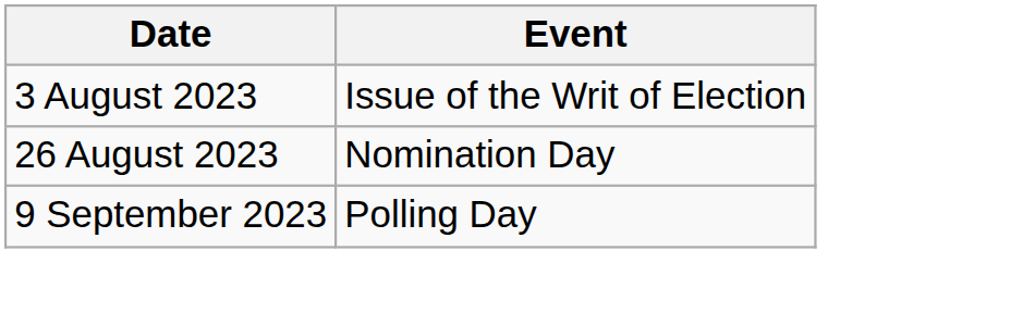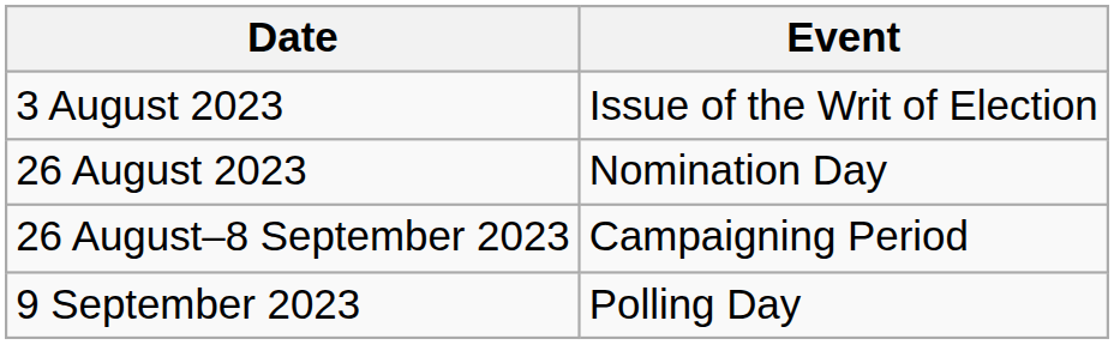 <table class="wikitable">
 <tr>
 <th>Date</th>
 <th>Event</th>
 </tr>
 <tr>
 <td>3 August 2023</td>
 <td>Issue of the Writ of Election</td>
 </tr>
 <tr>
 <td>26 August 2023</td>
 <td>Nomination Day</td>
 </tr>
 <tr>
+<td>26 August–8 September 2023</td>
+<td>Campaigning Period</td>
+</tr>
+<tr>
 <td>9 September 2023</td>
 <td>Polling Day</td>
 </tr>
 </table>
